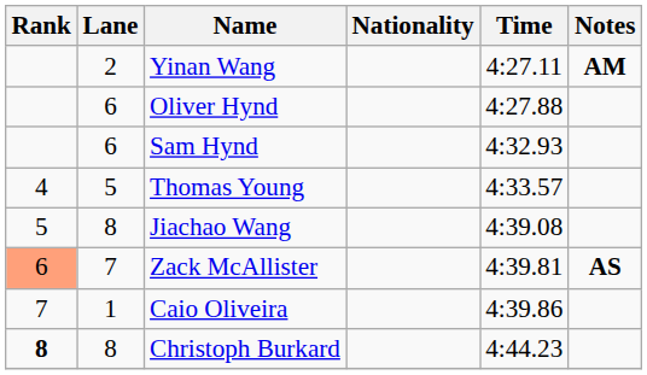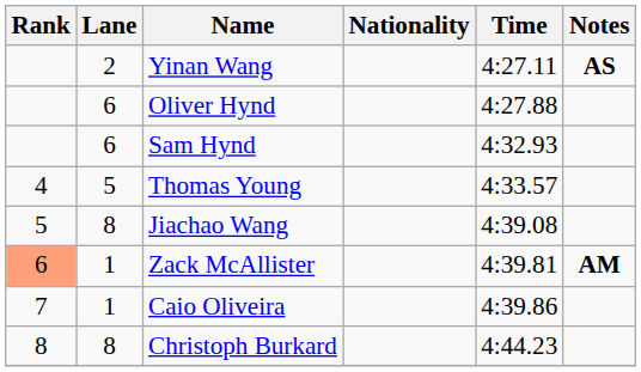 <table class="wikitable">
 <tr>
 <th>Rank</th>
 <th>Lane</th>
 <th>Name</th>
 <th>Nationality</th>
 <th>Time</th>
 <th>Notes</th>
 </tr>
 <tr>
 <td align=center></td>
 <td align=center>2</td>
 <td><a href='#'>Yinan Wang</a></td>
 <td></td>
 <td align=center>4:27.11</td>
-<td align=center><strong>AM</strong></td>
+<td align=center><strong>AS</strong></td>
 </tr>
 <tr>
 <td align=center></td>
 <td align=center>6</td>
 <td><a href='#'>Oliver Hynd</a></td>
 <td></td>
 <td align=center>4:27.88</td>
 <td align=center></td>
 </tr>
 <tr>
 <td align=center></td>
 <td align=center>6</td>
 <td><a href='#'>Sam Hynd</a></td>
 <td></td>
 <td align=center>4:32.93</td>
 <td align=center></td>
 </tr>
 <tr>
 <td align=center>4</td>
 <td align=center>5</td>
 <td><a href='#'>Thomas Young</a></td>
 <td></td>
 <td align=center>4:33.57</td>
 <td align=center></td>
 </tr>
 <tr>
 <td align=center>5</td>
 <td align=center>8</td>
 <td><a href='#'>Jiachao Wang</a></td>
 <td></td>
 <td align=center>4:39.08</td>
 <td align=center></td>
 </tr>
 <tr>
 <td align=center style="background: lightsalmon;">6</td>
-<td align=center>7</td>
+<td align=center>1</td>
 <td><a href='#'>Zack McAllister</a></td>
 <td></td>
 <td align=center>4:39.81</td>
-<td align=center><strong>AS</strong></td>
+<td align=center><strong>AM</strong></td>
 </tr>
 <tr>
 <td align=center>7</td>
 <td align=center>1</td>
 <td><a href='#'>Caio Oliveira</a></td>
 <td></td>
 <td align=center>4:39.86</td>
 <td align=center></td>
 </tr>
 <tr>
-<td align=center><strong>8</strong></td>
+<td align=center>8</td>
 <td align=center>8</td>
 <td><a href='#'>Christoph Burkard</a></td>
 <td></td>
 <td align=center>4:44.23</td>
 <td align=center></td>
 </tr>
 <tr>
 </tr>
 </table>
